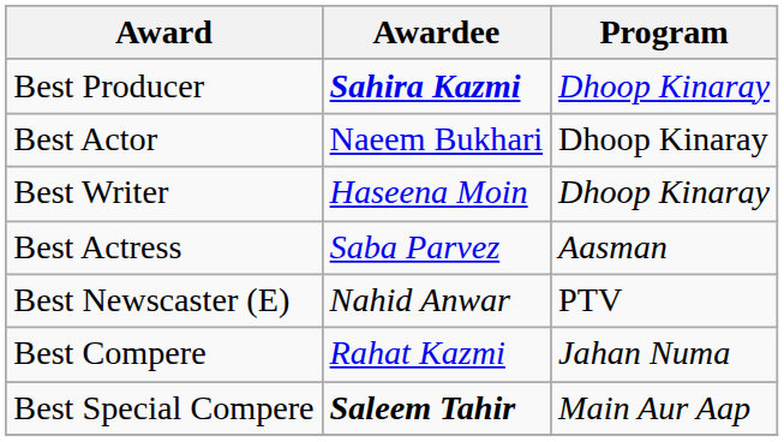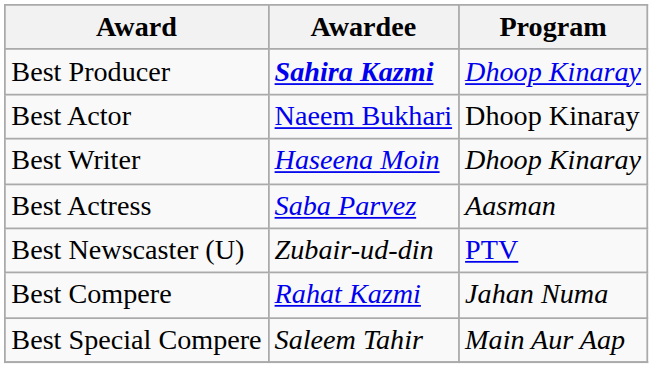 <table class="wikitable">
 <tr>
 <th>Award</th>
 <th>Awardee</th>
 <th>Program</th>
 </tr>
 <tr>
 <td>Best Producer</td>
 <td><strong><em><a href='#'>Sahira Kazmi</a></em></strong></td>
 <td><em><a href='#'>Dhoop Kinaray</a></em></td>
 </tr>
 <tr>
 <td>Best Actor</td>
 <td><a href='#'>Naeem Bukhari</a></td>
 <td>Dhoop Kinaray</td>
 </tr>
 <tr>
 <td>Best Writer</td>
 <td><em><a href='#'>Haseena Moin</a></em></td>
 <td><em>Dhoop Kinaray</em></td>
 </tr>
 <tr>
 <td>Best Actress</td>
 <td><em><a href='#'>Saba Parvez</a></em></td>
 <td><em>Aasman</em></td>
 </tr>
 <tr>
-<td>Best Newscaster (E)</td>
-<td><em>Nahid Anwar</em></td>
-<td>PTV</td>
+<td>Best Newscaster (U)</td>
+<td><em>Zubair-ud-din</em></td>
+<td><a href='#'>PTV</a></td>
 </tr>
 <tr>
 <td>Best Compere</td>
 <td><em><a href='#'>Rahat Kazmi</a></em></td>
 <td><em>Jahan Numa</em></td>
 </tr>
 <tr>
 <td>Best Special Compere</td>
-<td><strong><em>Saleem Tahir</em></strong></td>
+<td><em>Saleem Tahir</em></td>
 <td><em>Main Aur Aap</em></td>
 </tr>
 <tr>
 </tr>
 </table>
